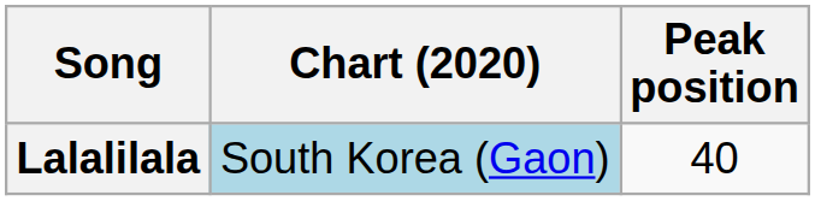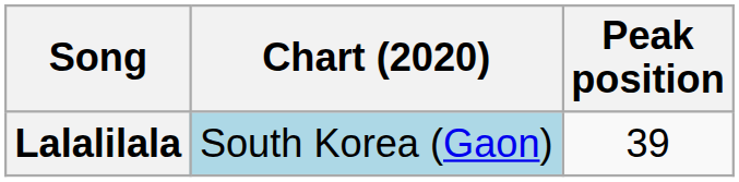 <table class="wikitable sortable plainrowheaders" style="text-align:center">
 <tr>
 <th scope="col">Song</th>
 <th scope="col">Chart (2020)</th>
 <th scope="col">Peak<br>position</th>
 </tr>
 <tr>
 <th rowspan="8" scope="row">Lalalilala</th>
 <td style="background: lightblue; text-align:left">South Korea (<a href='#'>Gaon</a>)</td>
-<td>40</td>
+<td>39</td>
 </tr>
 </table>
